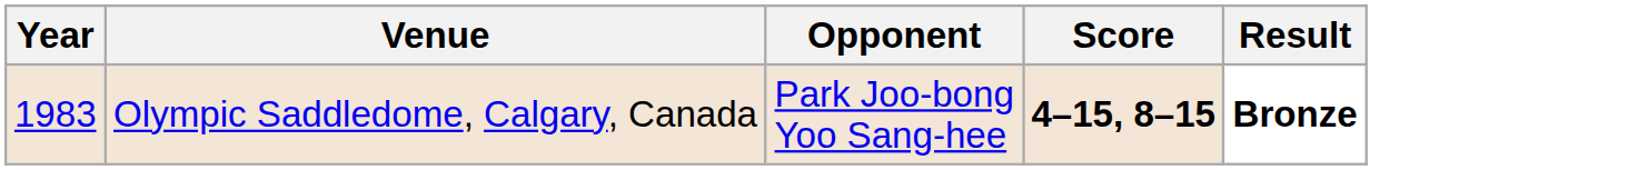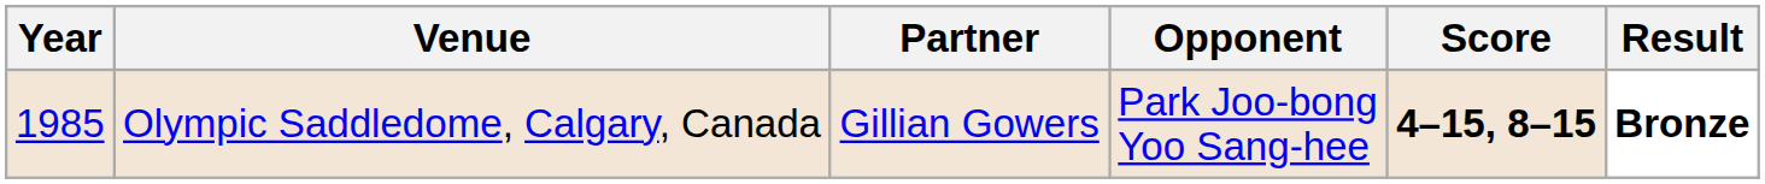 <table class="sortable wikitable" style="font-size: 90%;">
 <tr>
 <th>Year</th>
 <th>Venue</th>
+<th>Partner</th>
 <th>Opponent</th>
 <th>Score</th>
 <th>Result</th>
 </tr>
 <tr style="background:#F3E6D7">
-<td align="center"><a href='#'>1983</a></td>
+<td align="center"><a href='#'>1985</a></td>
 <td align="left"><a href='#'>Olympic Saddledome</a>, <a href='#'>Calgary</a>, Canada</td>
+<td align="left"> <a href='#'>Gillian Gowers</a></td>
 <td align="left"> <a href='#'>Park Joo-bong</a><br> <a href='#'>Yoo Sang-hee</a></td>
 <td align="left"><strong>4–15, 8–15</strong></td>
 <td style="text-align:left; background: white"> <strong>Bronze</strong></td>
 </tr>
 </table>
